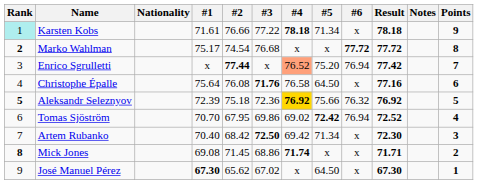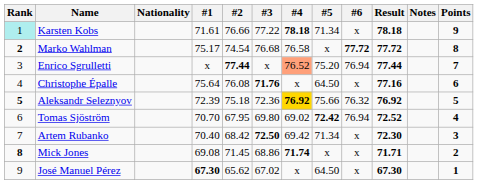 <table class="wikitable sortable" style="text-align:center">
 <tr>
 <th>Rank</th>
 <th>Name</th>
 <th>Nationality</th>
 <th>#1</th>
 <th>#2</th>
 <th>#3</th>
 <th>#4</th>
 <th>#5</th>
 <th>#6</th>
 <th>Result</th>
 <th>Notes</th>
 <th>Points</th>
 </tr>
 <tr>
 <td style="background: paleturquoise;">1</td>
 <td align=left><a href='#'>Karsten Kobs</a></td>
 <td align=left></td>
 <td>71.61</td>
 <td>76.66</td>
 <td>77.22</td>
 <td><strong>78.18</strong></td>
 <td>71.34</td>
 <td>x</td>
 <td><strong>78.18</strong></td>
 <td></td>
 <td><strong>9</strong></td>
 </tr>
 <tr>
 <td><strong>2</strong></td>
 <td align=left><a href='#'>Marko Wahlman</a></td>
 <td align=left></td>
 <td>75.17</td>
 <td>74.54</td>
 <td>76.68</td>
-<td>x</td>
+<td>76.58</td>
 <td>x</td>
 <td><strong>77.72</strong></td>
 <td><strong>77.72</strong></td>
 <td></td>
 <td><strong>8</strong></td>
 </tr>
 <tr>
 <td>3</td>
 <td align=left><a href='#'>Enrico Sgrulletti</a></td>
 <td align=left></td>
 <td>x</td>
 <td><strong>77.44</strong></td>
 <td>x</td>
 <td style="background: lightsalmon;">76.52</td>
 <td>75.20</td>
 <td>76.94</td>
-<td><strong>77.42</strong></td>
+<td><strong>77.44</strong></td>
 <td></td>
 <td><strong>7</strong></td>
 </tr>
 <tr>
 <td>4</td>
 <td align=left><a href='#'>Christophe Épalle</a></td>
 <td align=left></td>
 <td>75.64</td>
 <td>76.08</td>
 <td><strong>71.76</strong></td>
-<td>76.58</td>
+<td>x</td>
 <td>64.50</td>
 <td>x</td>
 <td><strong>77.16</strong></td>
 <td></td>
 <td><strong>6</strong></td>
 </tr>
 <tr>
 <td><strong>5</strong></td>
 <td align=left><a href='#'>Aleksandr Seleznyov</a></td>
 <td align=left></td>
 <td>72.39</td>
 <td>75.18</td>
 <td>72.36</td>
 <td style="background: gold;"><strong>76.92</strong></td>
 <td>75.66</td>
 <td>76.32</td>
 <td><strong>76.92</strong></td>
 <td></td>
 <td><strong>5</strong></td>
 </tr>
 <tr>
 <td>6</td>
 <td align=left><a href='#'>Tomas Sjöström</a></td>
 <td align=left></td>
 <td>70.70</td>
 <td>67.95</td>
-<td>69.86</td>
+<td>69.80</td>
 <td>69.02</td>
 <td><strong>72.42</strong></td>
 <td>76.94</td>
 <td><strong>72.52</strong></td>
 <td></td>
 <td><strong>4</strong></td>
 </tr>
 <tr>
 <td>7</td>
 <td align=left><a href='#'>Artem Rubanko</a></td>
 <td align=left></td>
 <td>70.40</td>
 <td>68.42</td>
 <td><strong>72.50</strong></td>
 <td>69.42</td>
 <td>71.34</td>
 <td>x</td>
 <td><strong>72.30</strong></td>
 <td></td>
 <td><strong>3</strong></td>
 </tr>
 <tr>
 <td><strong>8</strong></td>
 <td align=left><a href='#'>Mick Jones</a></td>
 <td align=left></td>
 <td>69.08</td>
 <td>71.45</td>
 <td>68.86</td>
 <td><strong>71.74</strong></td>
 <td>x</td>
 <td>x</td>
 <td><strong>71.71</strong></td>
 <td></td>
 <td><strong>2</strong></td>
 </tr>
 <tr>
 <td>9</td>
 <td align=left><a href='#'>José Manuel Pérez</a></td>
 <td align=left></td>
 <td><strong>67.30</strong></td>
 <td>65.62</td>
 <td>67.02</td>
 <td>x</td>
 <td>64.50</td>
 <td>x</td>
 <td><strong>67.30</strong></td>
 <td></td>
 <td><strong>1</strong></td>
 </tr>
 </table>
